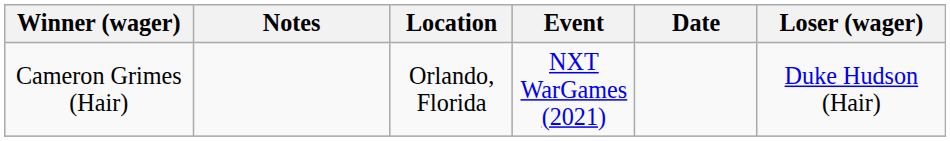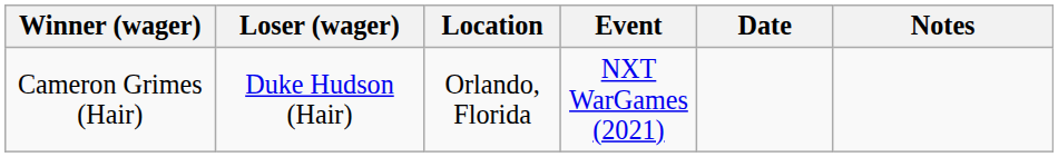 <table class="wikitable sortable" width=100%  style="text-align: center">
 <tr>
 <th width=20%>Winner (wager)</th>
-<th width=21%>Notes</th>
+<th width=20%>Loser (wager)</th>
 <th width=13%>Location</th>
 <th width=13%>Event</th>
 <th width=13%>Date</th>
-<th width=20%>Loser (wager)</th>
+<th width=21%>Notes</th>
 </tr>
 <tr>
 <td>Cameron Grimes (Hair)</td>
-<td></td>
+<td><a href='#'>Duke Hudson</a> (Hair)</td>
 <td>Orlando, Florida</td>
 <td><a href='#'>NXT WarGames (2021)</a></td>
 <td></td>
-<td><a href='#'>Duke Hudson</a> (Hair)</td>
+<td></td>
 </tr>
 </table>
